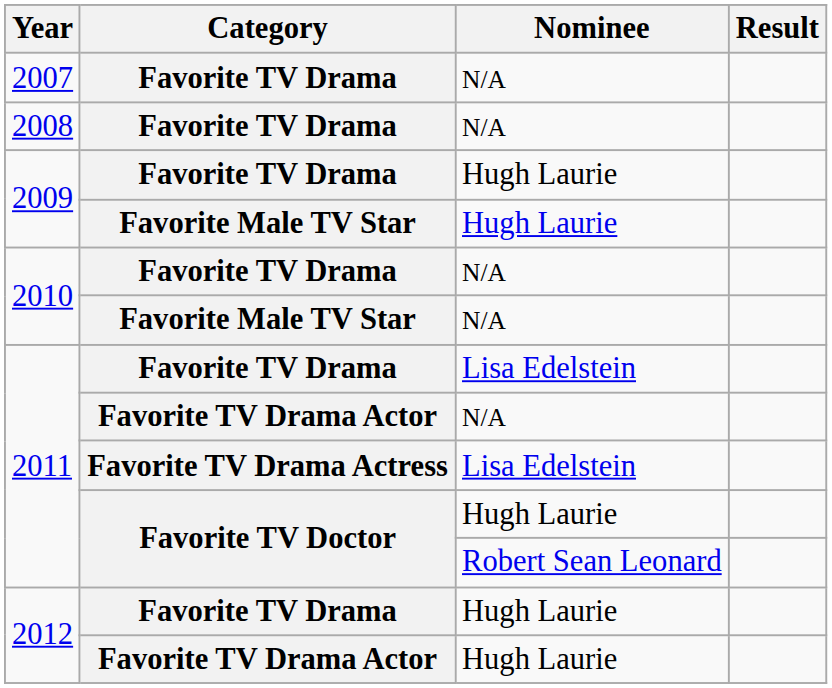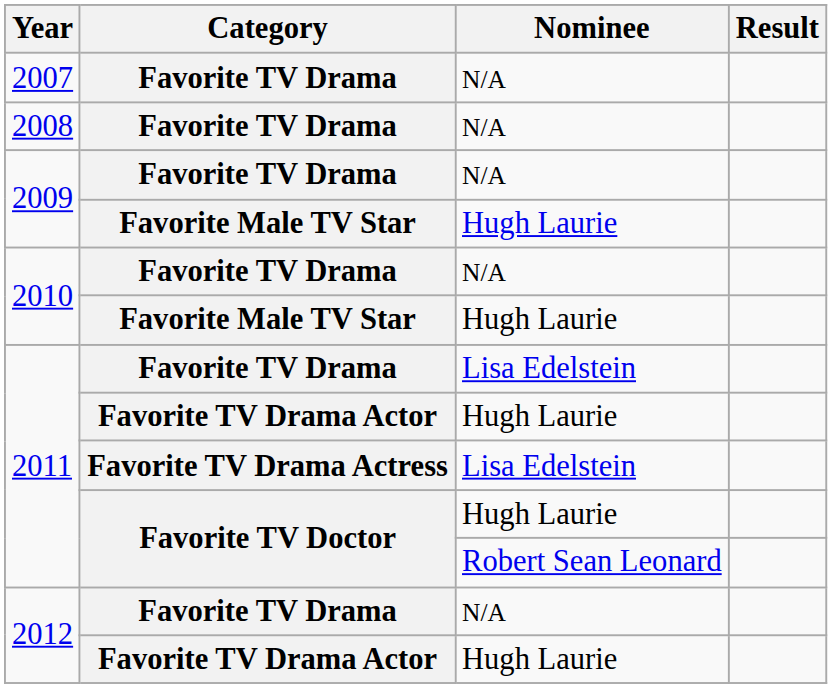 <table class="wikitable plainrowheaders">
 <tr>
 <th scope="col">Year</th>
 <th scope="col">Category</th>
 <th scope="col">Nominee</th>
 <th scope="col">Result</th>
 </tr>
 <tr>
 <td><a href='#'>2007</a></td>
 <th scope="row">Favorite TV Drama</th>
 <td><div><small>N/A</small></div></td>
 <td></td>
 </tr>
 <tr>
 <td><a href='#'>2008</a></td>
 <th scope="row">Favorite TV Drama</th>
 <td><div><small>N/A</small></div></td>
 <td></td>
 </tr>
 <tr>
 <td rowspan="2"><a href='#'>2009</a></td>
 <th scope="row">Favorite TV Drama</th>
-<td>Hugh Laurie</td>
+<td><div><small>N/A</small></div></td>
 <td></td>
 </tr>
 <tr>
 <th scope="row">Favorite Male TV Star</th>
 <td><a href='#'>Hugh Laurie</a></td>
 <td></td>
 </tr>
 <tr>
 <td rowspan="2"><a href='#'>2010</a></td>
 <th scope="row">Favorite TV Drama</th>
 <td><div><small>N/A</small></div></td>
 <td></td>
 </tr>
 <tr>
 <th scope="row">Favorite Male TV Star</th>
-<td><div><small>N/A</small></div></td>
+<td>Hugh Laurie</td>
 <td></td>
 </tr>
 <tr>
 <td rowspan="5"><a href='#'>2011</a></td>
 <th scope="row">Favorite TV Drama</th>
 <td><a href='#'>Lisa Edelstein</a></td>
 <td></td>
 </tr>
 <tr>
 <th scope="row">Favorite TV Drama Actor</th>
-<td><div><small>N/A</small></div></td>
+<td>Hugh Laurie</td>
 <td></td>
 </tr>
 <tr>
 <th scope="row">Favorite TV Drama Actress</th>
 <td><a href='#'>Lisa Edelstein</a></td>
 <td></td>
 </tr>
 <tr>
 <th scope="row" rowspan="2">Favorite TV Doctor</th>
 <td>Hugh Laurie</td>
 <td></td>
 </tr>
 <tr>
 <td><a href='#'>Robert Sean Leonard</a></td>
 <td></td>
 </tr>
 <tr>
 <td rowspan="2"><a href='#'>2012</a></td>
 <th scope="row">Favorite TV Drama</th>
-<td>Hugh Laurie</td>
+<td><div><small>N/A</small></div></td>
 <td></td>
 </tr>
 <tr>
 <th scope="row">Favorite TV Drama Actor</th>
 <td>Hugh Laurie</td>
 <td></td>
 </tr>
 </table>
